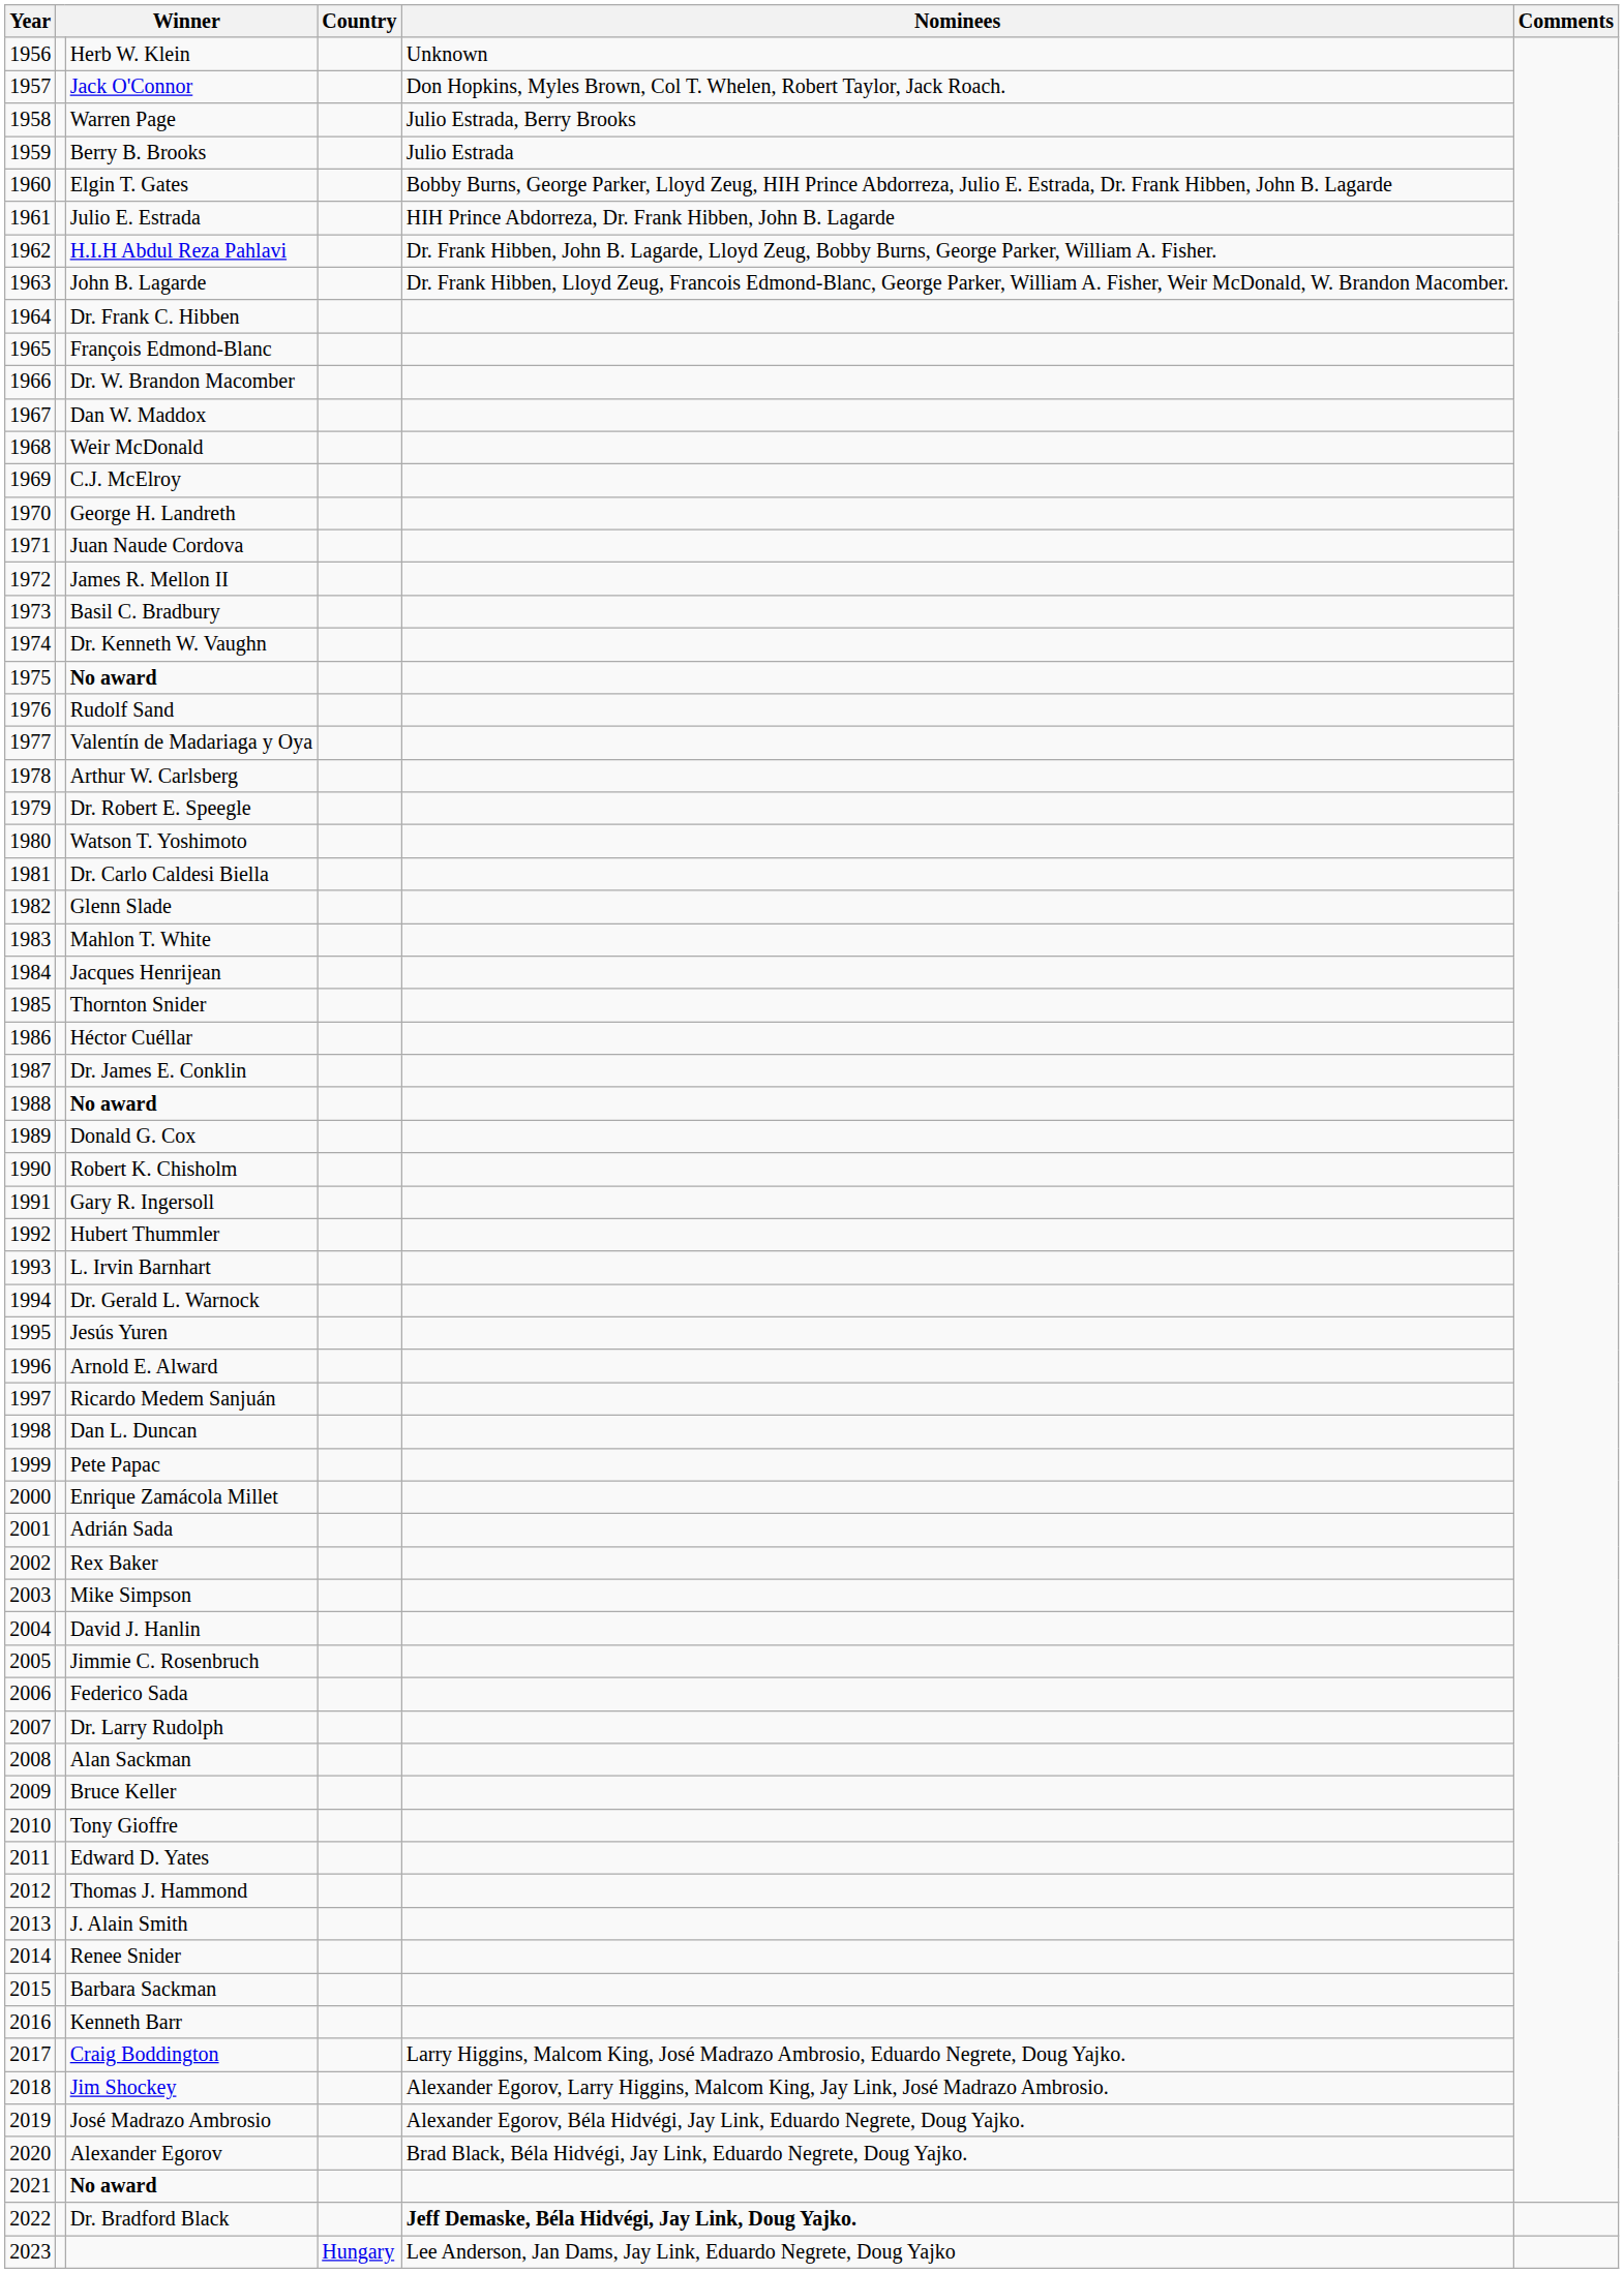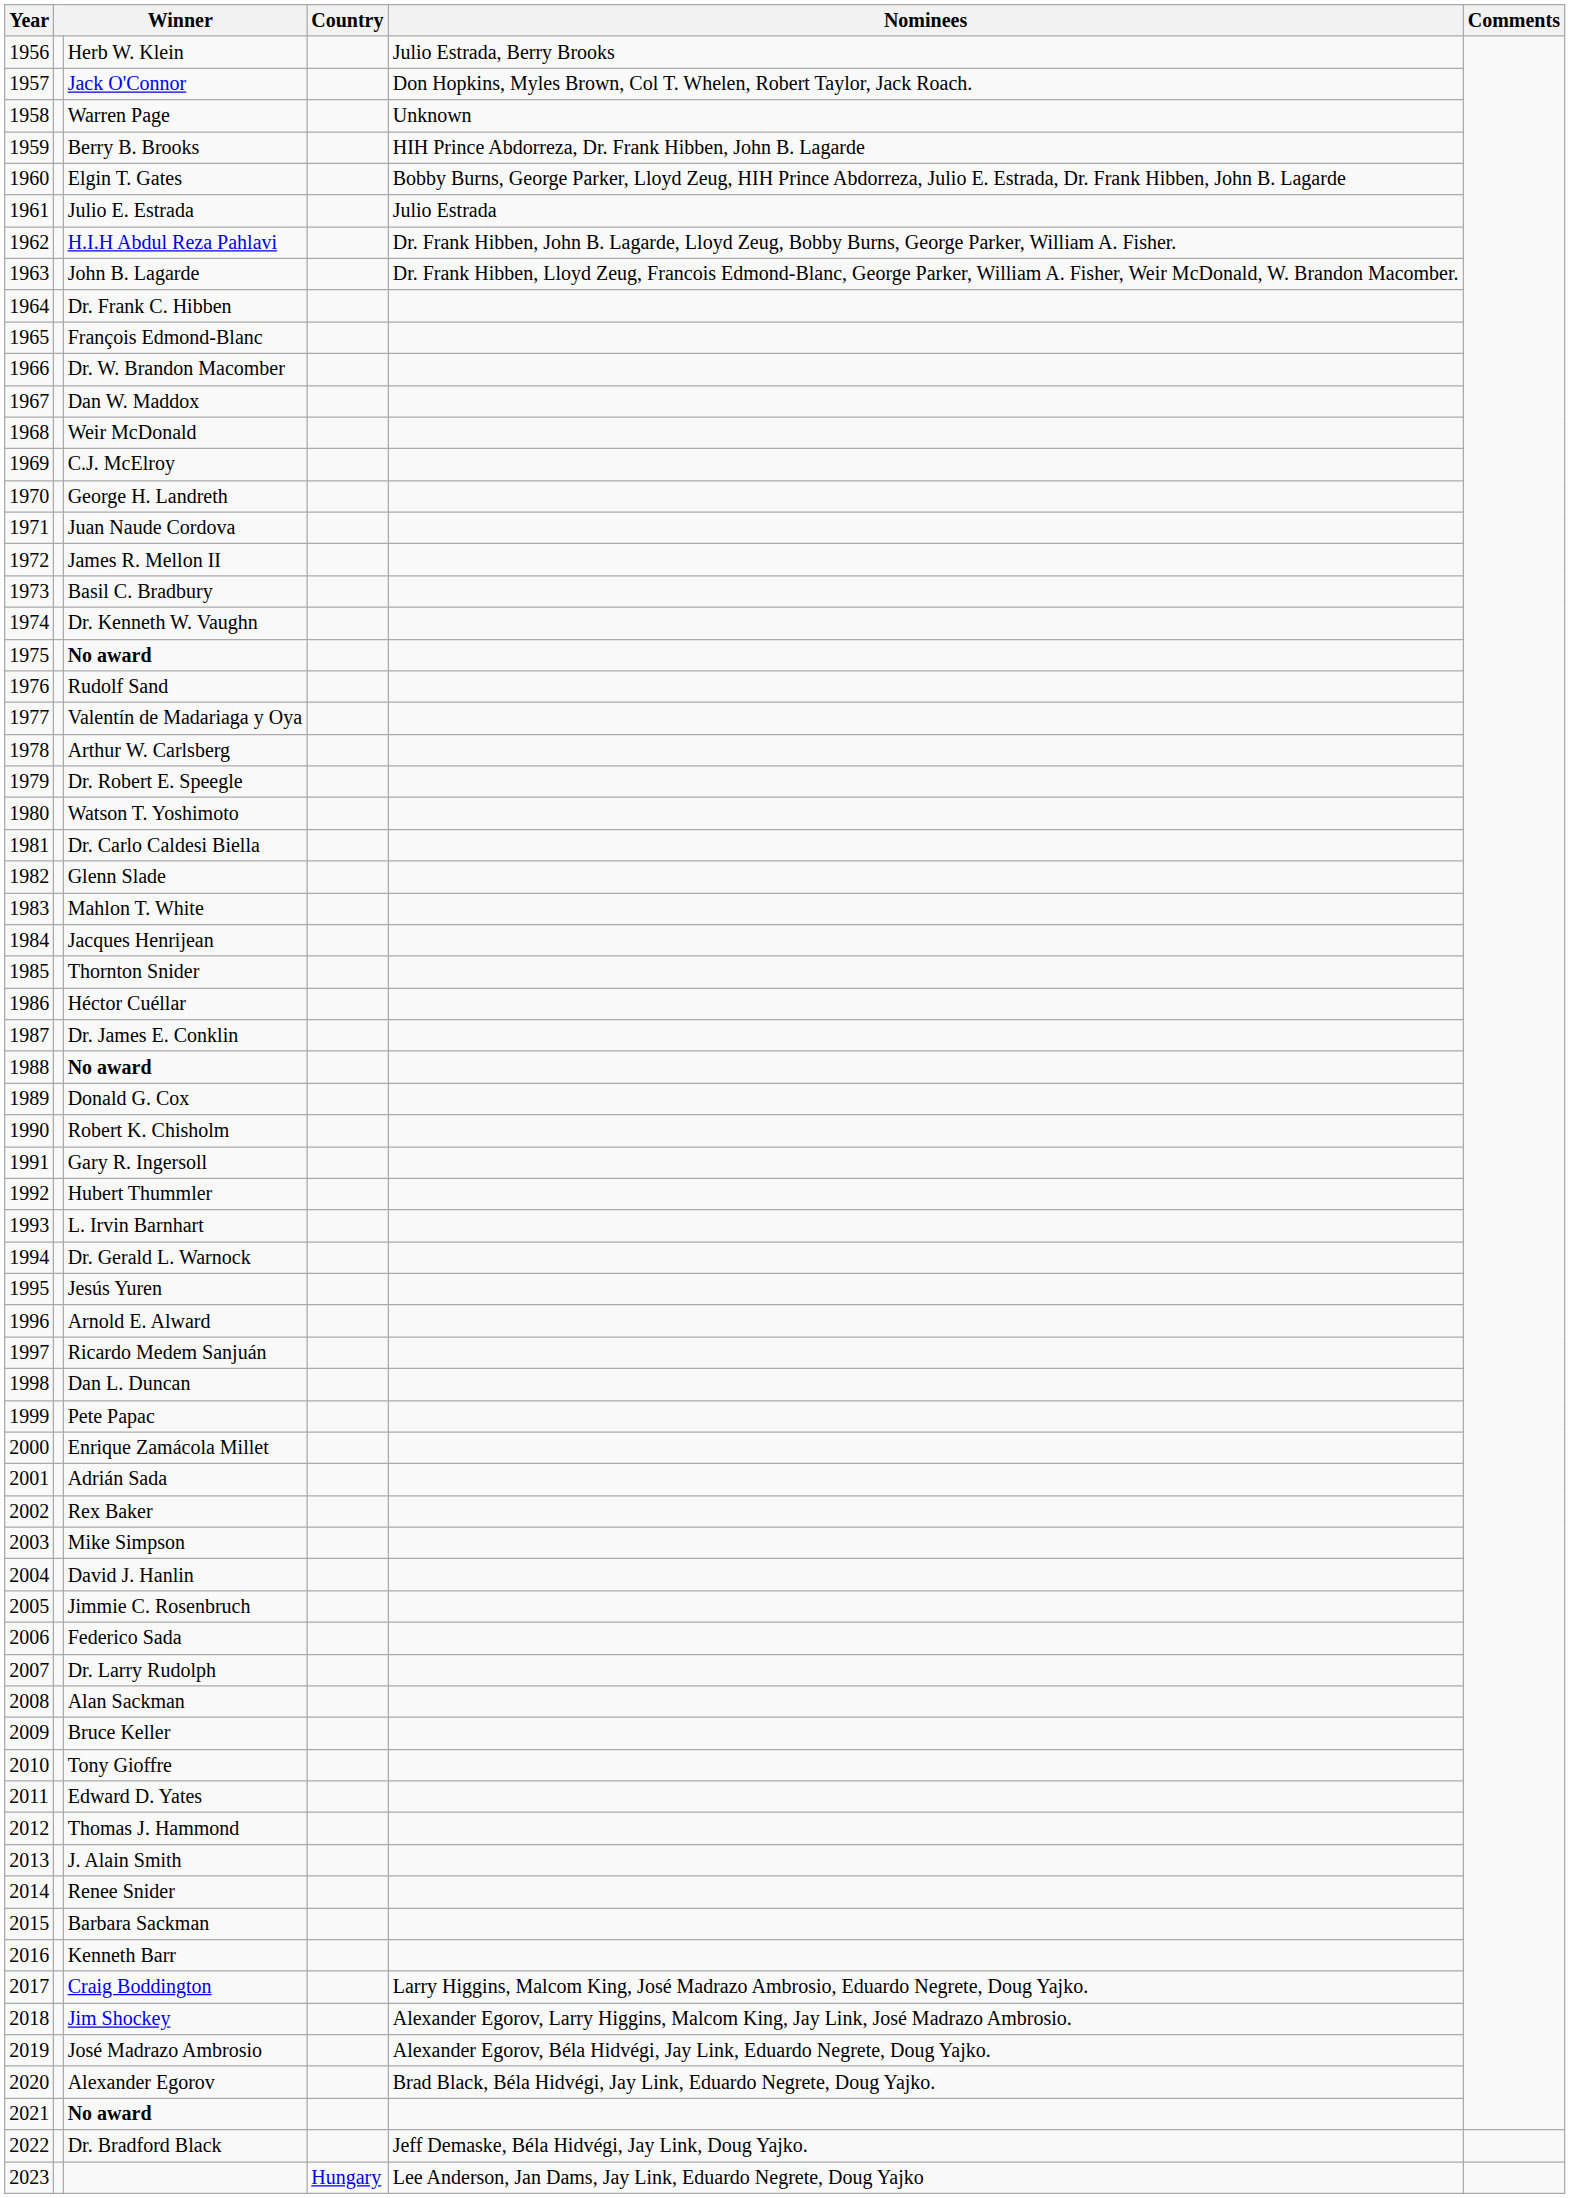 <table class="wikitable sortable">
 <tr>
 <th>Year</th>
 <th colspan="2">Winner</th>
 <th>Country</th>
 <th>Nominees</th>
 <th>Comments</th>
 </tr>
 <tr>
 <td>1956</td>
 <td></td>
 <td>Herb W. Klein</td>
 <td></td>
-<td>Unknown</td>
+<td>Julio Estrada, Berry Brooks</td>
 </tr>
 <tr>
 <td>1957</td>
 <td></td>
 <td><a href='#'>Jack O'Connor</a></td>
 <td></td>
 <td>Don Hopkins, Myles Brown, Col T. Whelen, Robert Taylor, Jack Roach.</td>
 </tr>
 <tr>
 <td>1958</td>
 <td></td>
 <td>Warren Page</td>
 <td></td>
-<td>Julio Estrada, Berry Brooks</td>
+<td>Unknown</td>
 </tr>
 <tr>
 <td>1959</td>
 <td></td>
 <td>Berry B. Brooks</td>
 <td></td>
-<td>Julio Estrada</td>
+<td>HIH Prince Abdorreza, Dr. Frank Hibben, John B. Lagarde</td>
 </tr>
 <tr>
 <td>1960</td>
 <td></td>
 <td>Elgin T. Gates</td>
 <td></td>
 <td>Bobby Burns, George Parker, Lloyd Zeug, HIH Prince Abdorreza, Julio E. Estrada, Dr. Frank Hibben, John B. Lagarde</td>
 </tr>
 <tr>
 <td>1961</td>
 <td></td>
 <td>Julio E. Estrada</td>
 <td></td>
-<td>HIH Prince Abdorreza, Dr. Frank Hibben, John B. Lagarde</td>
+<td>Julio Estrada</td>
 </tr>
 <tr>
 <td>1962</td>
 <td></td>
 <td><a href='#'>H.I.H Abdul Reza Pahlavi</a></td>
 <td></td>
 <td>Dr. Frank Hibben, John B. Lagarde, Lloyd Zeug, Bobby Burns, George Parker, William A. Fisher.</td>
 </tr>
 <tr>
 <td>1963</td>
 <td></td>
 <td>John B. Lagarde</td>
 <td></td>
 <td>Dr. Frank Hibben, Lloyd Zeug, Francois Edmond-Blanc, George Parker, William A. Fisher, Weir McDonald, W. Brandon Macomber.</td>
 </tr>
 <tr>
 <td>1964</td>
 <td></td>
 <td>Dr. Frank C. Hibben</td>
 <td></td>
 <td></td>
 </tr>
 <tr>
 <td>1965</td>
 <td></td>
 <td>François Edmond-Blanc</td>
 <td></td>
 <td></td>
 </tr>
 <tr>
 <td>1966</td>
 <td></td>
 <td>Dr. W. Brandon Macomber</td>
 <td></td>
 <td></td>
 </tr>
 <tr>
 <td>1967</td>
 <td></td>
 <td>Dan W. Maddox</td>
 <td></td>
 <td></td>
 </tr>
 <tr>
 <td>1968</td>
 <td></td>
 <td>Weir McDonald</td>
 <td></td>
 <td></td>
 </tr>
 <tr>
 <td>1969</td>
 <td></td>
 <td>C.J. McElroy</td>
 <td></td>
 <td></td>
 </tr>
 <tr>
 <td>1970</td>
 <td></td>
 <td>George H. Landreth</td>
 <td></td>
 <td></td>
 </tr>
 <tr>
 <td>1971</td>
 <td></td>
 <td>Juan Naude Cordova</td>
 <td></td>
 <td></td>
 </tr>
 <tr>
 <td>1972</td>
 <td></td>
 <td>James R. Mellon II</td>
 <td></td>
 <td></td>
 </tr>
 <tr>
 <td>1973</td>
 <td></td>
 <td>Basil C. Bradbury</td>
 <td></td>
 <td></td>
 </tr>
 <tr>
 <td>1974</td>
 <td></td>
 <td>Dr. Kenneth W. Vaughn</td>
 <td></td>
 <td></td>
 </tr>
 <tr>
 <td>1975</td>
 <td></td>
 <td><strong>No award</strong></td>
 <td></td>
 <td></td>
 </tr>
 <tr>
 <td>1976</td>
 <td></td>
 <td>Rudolf Sand</td>
 <td></td>
 <td></td>
 </tr>
 <tr>
 <td>1977</td>
 <td></td>
 <td>Valentín de Madariaga y Oya</td>
 <td></td>
 <td></td>
 </tr>
 <tr>
 <td>1978</td>
 <td></td>
 <td>Arthur W. Carlsberg</td>
 <td></td>
 <td></td>
 </tr>
 <tr>
 <td>1979</td>
 <td></td>
 <td>Dr. Robert E. Speegle</td>
 <td></td>
 <td></td>
 </tr>
 <tr>
 <td>1980</td>
 <td></td>
 <td>Watson T. Yoshimoto</td>
 <td></td>
 <td></td>
 </tr>
 <tr>
 <td>1981</td>
 <td></td>
 <td>Dr. Carlo Caldesi Biella</td>
 <td></td>
 <td></td>
 </tr>
 <tr>
 <td>1982</td>
 <td></td>
 <td>Glenn Slade</td>
 <td></td>
 <td></td>
 </tr>
 <tr>
 <td>1983</td>
 <td></td>
 <td>Mahlon T. White</td>
 <td></td>
 <td></td>
 </tr>
 <tr>
 <td>1984</td>
 <td></td>
 <td>Jacques Henrijean</td>
 <td></td>
 <td></td>
 </tr>
 <tr>
 <td>1985</td>
 <td></td>
 <td>Thornton Snider</td>
 <td></td>
 <td></td>
 </tr>
 <tr>
 <td>1986</td>
 <td></td>
 <td>Héctor Cuéllar</td>
 <td></td>
 <td></td>
 </tr>
 <tr>
 <td>1987</td>
 <td></td>
 <td>Dr. James E. Conklin</td>
 <td></td>
 <td></td>
 </tr>
 <tr>
 <td>1988</td>
 <td></td>
 <td><strong>No award</strong></td>
 <td></td>
 <td></td>
 </tr>
 <tr>
 <td>1989</td>
 <td></td>
 <td>Donald G. Cox</td>
 <td></td>
 <td></td>
 </tr>
 <tr>
 <td>1990</td>
 <td></td>
 <td>Robert K. Chisholm</td>
 <td></td>
 <td></td>
 </tr>
 <tr>
 <td>1991</td>
 <td></td>
 <td>Gary R. Ingersoll</td>
 <td></td>
 <td></td>
 </tr>
 <tr>
 <td>1992</td>
 <td></td>
 <td>Hubert Thummler</td>
 <td></td>
 <td></td>
 </tr>
 <tr>
 <td>1993</td>
 <td></td>
 <td>L. Irvin Barnhart</td>
 <td></td>
 <td></td>
 </tr>
 <tr>
 <td>1994</td>
 <td></td>
 <td>Dr. Gerald L. Warnock</td>
 <td></td>
 <td></td>
 </tr>
 <tr>
 <td>1995</td>
 <td></td>
 <td>Jesús Yuren</td>
 <td></td>
 <td></td>
 </tr>
 <tr>
 <td>1996</td>
 <td></td>
 <td>Arnold E. Alward</td>
 <td></td>
 <td></td>
 </tr>
 <tr>
 <td>1997</td>
 <td></td>
 <td>Ricardo Medem Sanjuán</td>
 <td></td>
 <td></td>
 </tr>
 <tr>
 <td>1998</td>
 <td></td>
 <td>Dan L. Duncan</td>
 <td></td>
 <td></td>
 </tr>
 <tr>
 <td>1999</td>
 <td></td>
 <td>Pete Papac</td>
 <td></td>
 <td></td>
 </tr>
 <tr>
 <td>2000</td>
 <td></td>
 <td>Enrique Zamácola Millet</td>
 <td></td>
 <td></td>
 </tr>
 <tr>
 <td>2001</td>
 <td></td>
 <td>Adrián Sada</td>
 <td></td>
 <td></td>
 </tr>
 <tr>
 <td>2002</td>
 <td></td>
 <td>Rex Baker</td>
 <td></td>
 <td></td>
 </tr>
 <tr>
 <td>2003</td>
 <td></td>
 <td>Mike Simpson</td>
 <td></td>
 <td></td>
 </tr>
 <tr>
 <td>2004</td>
 <td></td>
 <td>David J. Hanlin</td>
 <td></td>
 <td></td>
 </tr>
 <tr>
 <td>2005</td>
 <td></td>
 <td>Jimmie C. Rosenbruch</td>
 <td></td>
 <td></td>
 </tr>
 <tr>
 <td>2006</td>
 <td></td>
 <td>Federico Sada</td>
 <td></td>
 <td></td>
 </tr>
 <tr>
 <td>2007</td>
 <td></td>
 <td>Dr. Larry Rudolph</td>
 <td></td>
 <td></td>
 </tr>
 <tr>
 <td>2008</td>
 <td></td>
 <td>Alan Sackman</td>
 <td></td>
 <td></td>
 </tr>
 <tr>
 <td>2009</td>
 <td></td>
 <td>Bruce Keller</td>
 <td></td>
 <td></td>
 </tr>
 <tr>
 <td>2010</td>
 <td></td>
 <td>Tony Gioffre</td>
 <td></td>
 <td></td>
 </tr>
 <tr>
 <td>2011</td>
 <td></td>
 <td>Edward D. Yates</td>
 <td></td>
 <td></td>
 </tr>
 <tr>
 <td>2012</td>
 <td></td>
 <td>Thomas J. Hammond</td>
 <td></td>
 <td></td>
 </tr>
 <tr>
 <td>2013</td>
 <td></td>
 <td>J. Alain Smith</td>
 <td></td>
 <td></td>
 </tr>
 <tr>
 <td>2014</td>
 <td></td>
 <td>Renee Snider</td>
 <td></td>
 <td></td>
 </tr>
 <tr>
 <td>2015</td>
 <td></td>
 <td>Barbara Sackman</td>
 <td></td>
 <td></td>
 </tr>
 <tr>
 <td>2016</td>
 <td></td>
 <td>Kenneth Barr</td>
 <td></td>
 <td></td>
 </tr>
 <tr>
 <td>2017</td>
 <td></td>
 <td><a href='#'>Craig Boddington</a></td>
 <td></td>
 <td>Larry Higgins, Malcom King, José Madrazo Ambrosio, Eduardo Negrete, Doug Yajko.</td>
 </tr>
 <tr>
 <td>2018</td>
 <td></td>
 <td><a href='#'>Jim Shockey</a></td>
 <td></td>
 <td>Alexander Egorov, Larry Higgins, Malcom King, Jay Link, José Madrazo Ambrosio.</td>
 </tr>
 <tr>
 <td>2019</td>
 <td></td>
 <td>José Madrazo Ambrosio</td>
 <td></td>
 <td>Alexander Egorov, Béla Hidvégi, Jay Link, Eduardo Negrete, Doug Yajko.</td>
 </tr>
 <tr>
 <td>2020</td>
 <td></td>
 <td>Alexander Egorov</td>
 <td></td>
 <td>Brad Black, Béla Hidvégi, Jay Link, Eduardo Negrete, Doug Yajko.</td>
 </tr>
 <tr>
 <td>2021</td>
 <td></td>
 <td><strong>No award</strong></td>
 <td></td>
 <td></td>
 </tr>
 <tr>
 <td>2022</td>
 <td></td>
 <td>Dr. Bradford Black</td>
 <td></td>
-<td><strong>Jeff Demaske, Béla Hidvégi, Jay Link, Doug Yajko.</strong></td>
+<td>Jeff Demaske, Béla Hidvégi, Jay Link, Doug Yajko.</td>
 <td></td>
 </tr>
 <tr>
 <td>2023</td>
 <td></td>
 <td></td>
 <td><a href='#'>Hungary</a></td>
 <td>Lee Anderson, Jan Dams, Jay Link, Eduardo Negrete, Doug Yajko</td>
 <td></td>
 </tr>
 </table>
